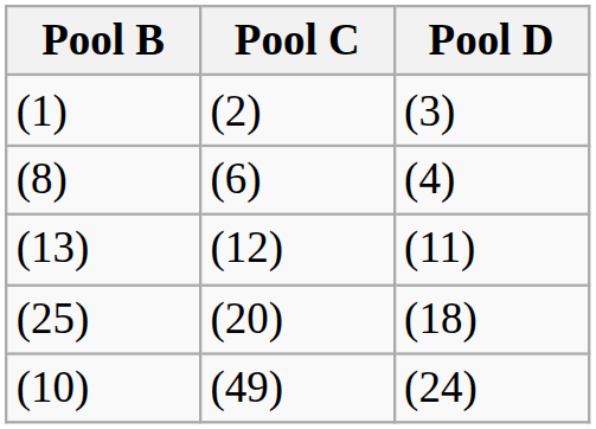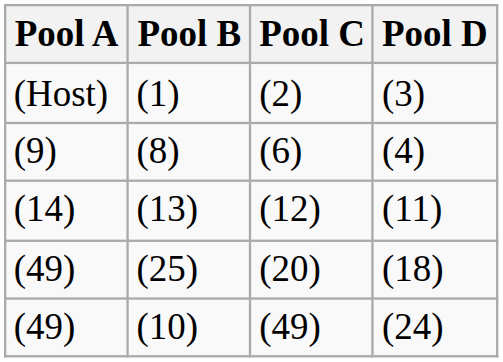 <table class="wikitable">
 <tr>
+<th width=25%>Pool A</th>
 <th width=25%>Pool B</th>
 <th width=25%>Pool C</th>
 <th width=25%>Pool D</th>
 </tr>
 <tr>
+<td> (Host)</td>
 <td> (1)</td>
 <td> (2)</td>
 <td> (3)</td>
 </tr>
 <tr>
+<td> (9)</td>
 <td> (8)</td>
 <td> (6)</td>
 <td> (4)</td>
 </tr>
 <tr>
+<td> (14)</td>
 <td> (13)</td>
 <td> (12)</td>
 <td> (11)</td>
 </tr>
 <tr>
+<td> (49)</td>
 <td> (25)</td>
 <td> (20)</td>
 <td> (18)</td>
 </tr>
 <tr>
+<td> (49)</td>
 <td> (10)</td>
 <td> (49)</td>
 <td> (24)</td>
 </tr>
 </table>
